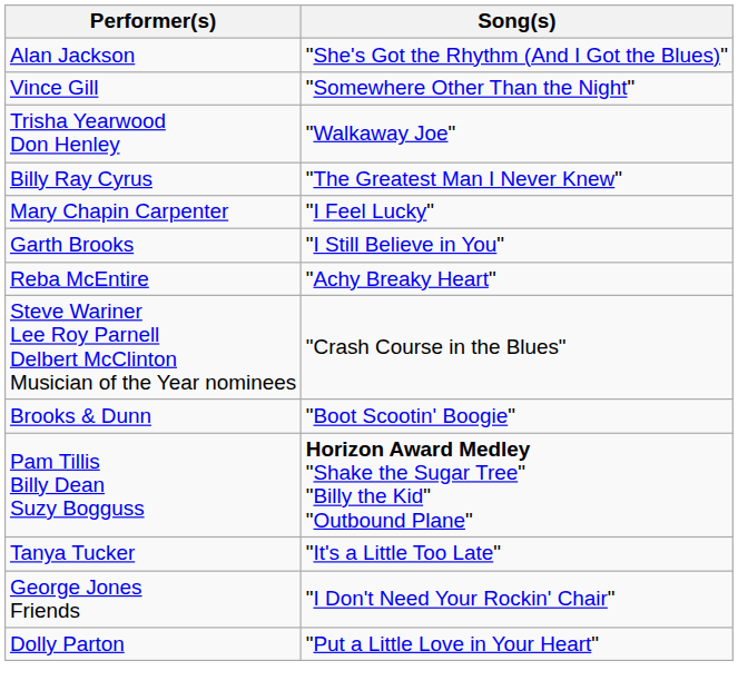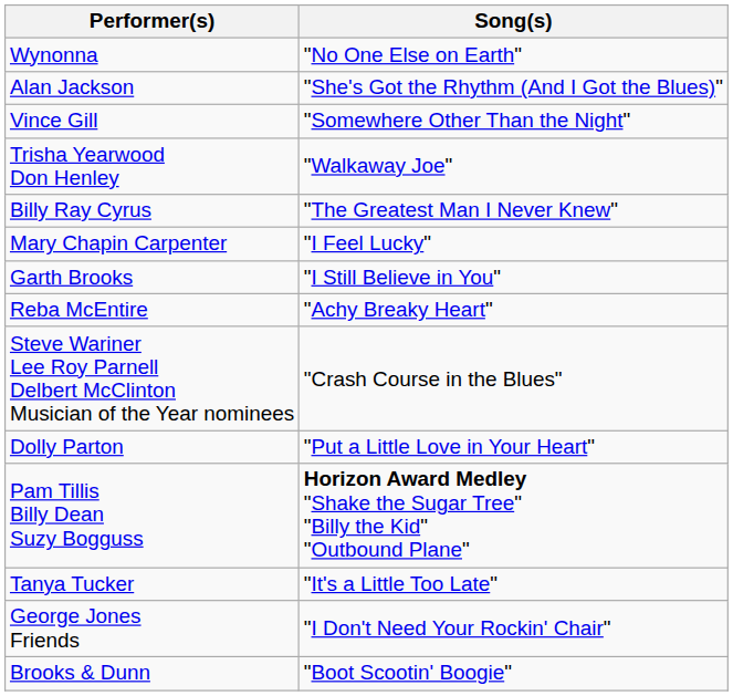 <table class="wikitable">
 <tr>
 <th>Performer(s)</th>
 <th>Song(s)</th>
+</tr>
+<tr>
+<td><a href='#'>Wynonna</a></td>
+<td>"<a href='#'>No One Else on Earth</a>"</td>
 </tr>
 <tr>
 <td><a href='#'>Alan Jackson</a></td>
 <td>"<a href='#'>She's Got the Rhythm (And I Got the Blues)</a>"</td>
 </tr>
 <tr>
 <td><a href='#'>Vince Gill</a></td>
 <td>"<a href='#'>Somewhere Other Than the Night</a>"</td>
 </tr>
 <tr>
 <td><a href='#'>Trisha Yearwood</a><br><a href='#'>Don Henley</a></td>
 <td>"<a href='#'>Walkaway Joe</a>"</td>
 </tr>
 <tr>
 <td><a href='#'>Billy Ray Cyrus</a></td>
 <td>"<a href='#'>The Greatest Man I Never Knew</a>"</td>
 </tr>
 <tr>
 <td><a href='#'>Mary Chapin Carpenter</a></td>
 <td>"<a href='#'>I Feel Lucky</a>"</td>
 </tr>
 <tr>
 <td><a href='#'>Garth Brooks</a></td>
 <td>"<a href='#'>I Still Believe in You</a>"</td>
 </tr>
 <tr>
 <td><a href='#'>Reba McEntire</a></td>
 <td>"<a href='#'>Achy Breaky Heart</a>"</td>
 </tr>
 <tr>
 <td><a href='#'>Steve Wariner</a><br><a href='#'>Lee Roy Parnell</a><br><a href='#'>Delbert McClinton</a><br>Musician of the Year nominees</td>
 <td>"Crash Course in the Blues"</td>
 </tr>
 <tr>
-<td><a href='#'>Brooks & Dunn</a></td>
-<td>"<a href='#'>Boot Scootin' Boogie</a>"</td>
+<td><a href='#'>Dolly Parton</a></td>
+<td>"<a href='#'>Put a Little Love in Your Heart</a>"</td>
 </tr>
 <tr>
 <td><a href='#'>Pam Tillis</a><br><a href='#'>Billy Dean</a><br><a href='#'>Suzy Bogguss</a></td>
 <td><strong>Horizon Award Medley</strong><br>"<a href='#'>Shake the Sugar Tree</a>"<br>"<a href='#'>Billy the Kid</a>"<br>"<a href='#'>Outbound Plane</a>"</td>
 </tr>
 <tr>
 <td><a href='#'>Tanya Tucker</a></td>
 <td>"<a href='#'>It's a Little Too Late</a>"</td>
 </tr>
 <tr>
 <td><a href='#'>George Jones</a><br>Friends</td>
 <td>"<a href='#'>I Don't Need Your Rockin' Chair</a>"</td>
 </tr>
 <tr>
-<td><a href='#'>Dolly Parton</a></td>
-<td>"<a href='#'>Put a Little Love in Your Heart</a>"</td>
+<td><a href='#'>Brooks & Dunn</a></td>
+<td>"<a href='#'>Boot Scootin' Boogie</a>"</td>
 </tr>
 </table>
